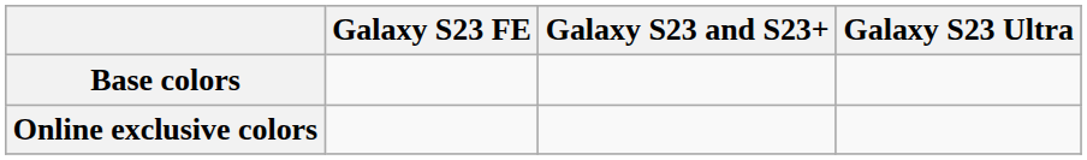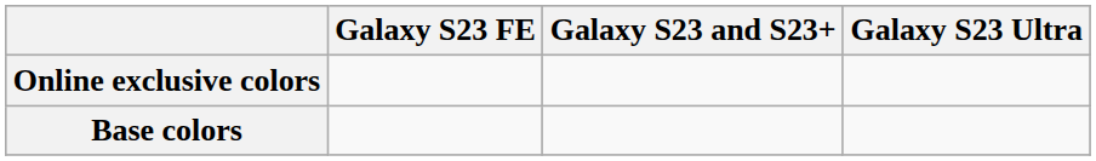 <table class="wikitable">
 <tr>
 <th></th>
 <th>Galaxy S23 FE</th>
 <th>Galaxy S23 and S23+</th>
 <th>Galaxy S23 Ultra</th>
 </tr>
 <tr>
+<th>Online exclusive colors</th>
+<td></td>
+<td></td>
+<td></td>
+</tr>
+<tr>
 <th>Base colors</th>
 <td></td>
 <td></td>
 <td></td>
 </tr>
-<tr>
-<th>Online exclusive colors</th>
-<td></td>
-<td></td>
-<td></td>
-</tr>
 </table>
